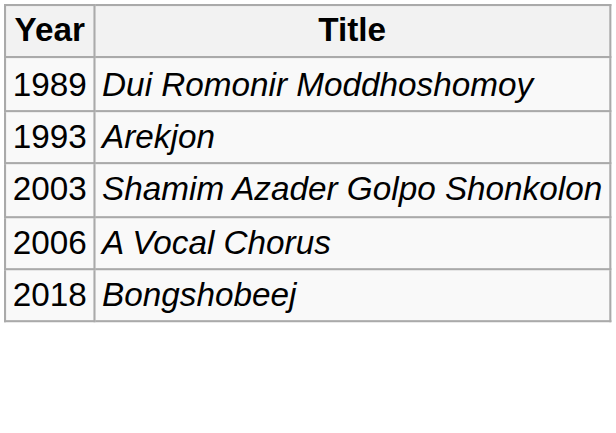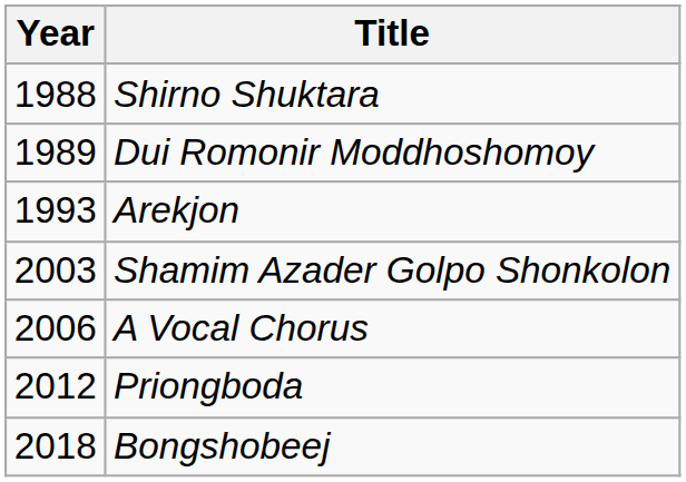 <table class="wikitable">
 <tr>
 <th>Year</th>
 <th>Title</th>
+</tr>
+<tr>
+<td rowspan="1">1988</td>
+<td><em>Shirno Shuktara</em></td>
 </tr>
 <tr>
 <td rowspan="1">1989</td>
 <td><em>Dui Romonir Moddhoshomoy</em></td>
 </tr>
 <tr>
 <td rowspan="1">1993</td>
 <td><em>Arekjon</em></td>
 </tr>
 <tr>
 <td rowspan="1">2003</td>
 <td><em>Shamim Azader Golpo Shonkolon</em></td>
 </tr>
 <tr>
 <td rowspan="1">2006</td>
 <td><em>A Vocal Chorus</em></td>
 </tr>
 <tr>
+<td rowspan="1">2012</td>
+<td><em>Priongboda</em></td>
+</tr>
+<tr>
 <td rowspan="1">2018</td>
 <td><em>Bongshobeej</em></td>
 </tr>
 </table>
